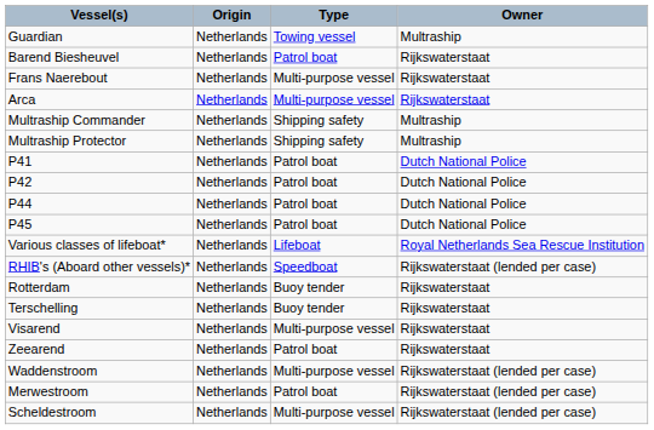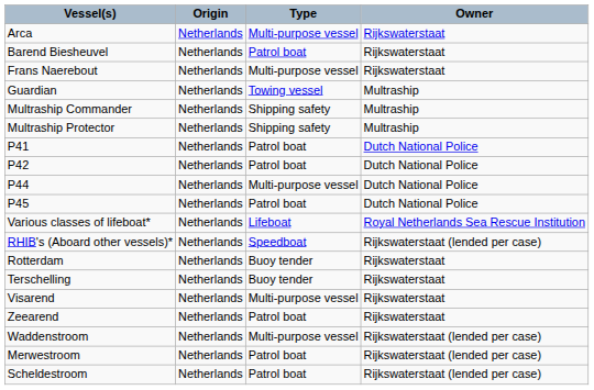 <table class="wikitable">
 <tr>
 <th style="text-align:center; background:#aabccc;">Vessel(s)</th>
 <th style="text-align: center; background:#aabccc;">Origin</th>
 <th style="text-align:l center; background:#aabccc;">Type</th>
 <th style="text-align: center; background:#aabccc;">Owner</th>
 </tr>
 <tr>
-<td>Guardian</td>
-<td>Netherlands</td>
-<td><a href='#'>Towing vessel</a></td>
-<td>Multraship</td>
+<td>Arca</td>
+<td><a href='#'>Netherlands</a></td>
+<td><a href='#'>Multi-purpose vessel</a></td>
+<td><a href='#'>Rijkswaterstaat</a></td>
 </tr>
 <tr>
 <td>Barend Biesheuvel</td>
 <td>Netherlands</td>
 <td><a href='#'>Patrol boat</a></td>
 <td>Rijkswaterstaat</td>
 </tr>
 <tr>
 <td>Frans Naerebout</td>
 <td>Netherlands</td>
 <td>Multi-purpose vessel</td>
 <td>Rijkswaterstaat</td>
 </tr>
 <tr>
-<td>Arca</td>
-<td><a href='#'>Netherlands</a></td>
-<td><a href='#'>Multi-purpose vessel</a></td>
-<td><a href='#'>Rijkswaterstaat</a></td>
+<td>Guardian</td>
+<td>Netherlands</td>
+<td><a href='#'>Towing vessel</a></td>
+<td>Multraship</td>
 </tr>
 <tr>
 <td>Multraship Commander</td>
 <td>Netherlands</td>
 <td>Shipping safety</td>
 <td>Multraship</td>
 </tr>
 <tr>
 <td>Multraship Protector</td>
 <td>Netherlands</td>
 <td>Shipping safety</td>
 <td>Multraship</td>
 </tr>
 <tr>
 <td>P41</td>
 <td>Netherlands</td>
 <td>Patrol boat</td>
 <td><a href='#'>Dutch National Police</a></td>
 </tr>
 <tr>
 <td>P42</td>
 <td>Netherlands</td>
 <td>Patrol boat</td>
 <td>Dutch National Police</td>
 </tr>
 <tr>
 <td>P44</td>
 <td>Netherlands</td>
-<td>Patrol boat</td>
+<td>Multi-purpose vessel</td>
 <td>Dutch National Police</td>
 </tr>
 <tr>
 <td>P45</td>
 <td>Netherlands</td>
 <td>Patrol boat</td>
 <td>Dutch National Police</td>
 </tr>
 <tr>
 <td>Various classes of lifeboat*</td>
 <td>Netherlands</td>
 <td><a href='#'>Lifeboat</a></td>
 <td><a href='#'>Royal Netherlands Sea Rescue Institution</a></td>
 </tr>
 <tr>
 <td><a href='#'>RHIB</a>'s (Aboard other vessels)*</td>
 <td>Netherlands</td>
 <td><a href='#'>Speedboat</a></td>
 <td>Rijkswaterstaat (lended per case)</td>
 </tr>
 <tr>
 <td>Rotterdam</td>
 <td>Netherlands</td>
 <td>Buoy tender</td>
 <td>Rijkswaterstaat</td>
 </tr>
 <tr>
 <td>Terschelling</td>
 <td>Netherlands</td>
 <td>Buoy tender</td>
 <td>Rijkswaterstaat</td>
 </tr>
 <tr>
 <td>Visarend</td>
 <td>Netherlands</td>
 <td>Multi-purpose vessel</td>
 <td>Rijkswaterstaat</td>
 </tr>
 <tr>
 <td>Zeearend</td>
 <td>Netherlands</td>
 <td>Patrol boat</td>
 <td>Rijkswaterstaat</td>
 </tr>
 <tr>
 <td>Waddenstroom</td>
 <td>Netherlands</td>
 <td>Multi-purpose vessel</td>
 <td>Rijkswaterstaat (lended per case)</td>
 </tr>
 <tr>
 <td>Merwestroom</td>
 <td>Netherlands</td>
 <td>Patrol boat</td>
 <td>Rijkswaterstaat (lended per case)</td>
 </tr>
 <tr>
 <td>Scheldestroom</td>
 <td>Netherlands</td>
-<td>Multi-purpose vessel</td>
+<td>Patrol boat</td>
 <td>Rijkswaterstaat (lended per case)</td>
 </tr>
 </table>
